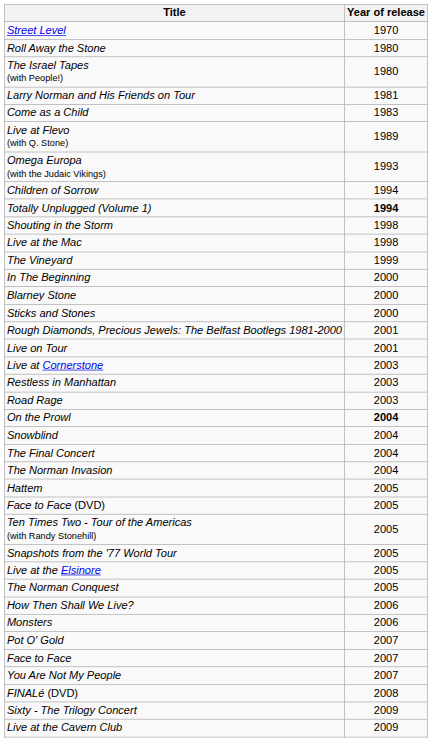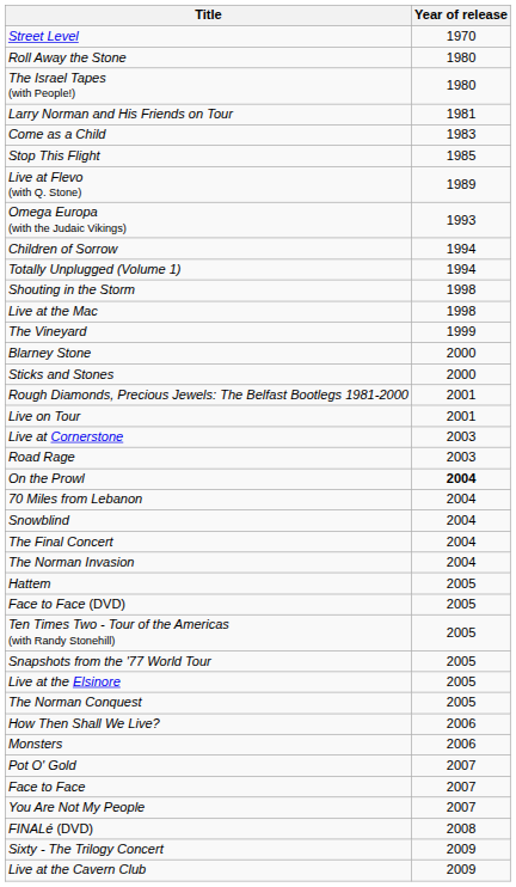 <table class="wikitable">
 <tr>
 <th align="left">Title</th>
 <th align="left">Year of release</th>
 </tr>
 <tr>
 <td align="left"><em><a href='#'>Street Level</a></em></td>
 <td style="text-align:center;">1970</td>
 </tr>
 <tr>
 <td align="left"><em>Roll Away the Stone</em></td>
 <td style="text-align:center;">1980</td>
 </tr>
 <tr>
 <td align="left"><em>The Israel Tapes</em> <br><small>(with People!)</small></td>
 <td style="text-align:center;">1980</td>
 </tr>
 <tr>
 <td align="left"><em>Larry Norman and His Friends on Tour</em></td>
 <td style="text-align:center;">1981</td>
 </tr>
 <tr>
 <td align="left"><em>Come as a Child</em></td>
 <td style="text-align:center;">1983</td>
 </tr>
 <tr>
+<td align="left"><em>Stop This Flight</em></td>
+<td style="text-align:center;">1985</td>
+</tr>
+<tr>
 <td align="left"><em>Live at Flevo</em> <br><small>(with Q. Stone)</small></td>
 <td style="text-align:center;">1989</td>
 </tr>
 <tr>
 <td align="left"><em>Omega Europa</em> <br><small>(with the Judaic Vikings)</small></td>
 <td style="text-align:center;">1993</td>
 </tr>
 <tr>
 <td align="left"><em>Children of Sorrow</em></td>
 <td style="text-align:center;">1994</td>
 </tr>
 <tr>
 <td align="left"><em>Totally Unplugged (Volume 1)</em></td>
-<td style="text-align:center;"><strong>1994</strong></td>
+<td style="text-align:center;">1994</td>
 </tr>
 <tr>
 <td align="left"><em>Shouting in the Storm</em></td>
 <td style="text-align:center;">1998</td>
 </tr>
 <tr>
 <td align="left"><em>Live at the Mac</em></td>
 <td style="text-align:center;">1998</td>
 </tr>
 <tr>
 <td align="left"><em>The Vineyard</em></td>
 <td style="text-align:center;">1999</td>
-</tr>
-<tr>
-<td align="left"><em>In The Beginning</em></td>
-<td style="text-align:center;">2000</td>
 </tr>
 <tr>
 <td align="left"><em>Blarney Stone</em></td>
 <td style="text-align:center;">2000</td>
 </tr>
 <tr>
 <td align="left"><em>Sticks and Stones</em></td>
 <td style="text-align:center;">2000</td>
 </tr>
 <tr>
 <td align="left"><em>Rough Diamonds, Precious Jewels: The Belfast Bootlegs 1981-2000</em></td>
 <td style="text-align:center;">2001</td>
 </tr>
 <tr>
 <td align="left"><em>Live on Tour</em></td>
 <td style="text-align:center;">2001</td>
 </tr>
 <tr>
 <td align="left"><em>Live at <a href='#'>Cornerstone</a></em></td>
 <td style="text-align:center;">2003</td>
 </tr>
 <tr>
-<td align="left"><em>Restless in Manhattan</em></td>
-<td style="text-align:center;">2003</td>
-</tr>
-<tr>
 <td align="left"><em>Road Rage</em></td>
 <td style="text-align:center;">2003</td>
 </tr>
 <tr>
 <td align="left"><em>On the Prowl</em></td>
 <td style="text-align:center;"><strong>2004</strong></td>
+</tr>
+<tr>
+<td align="left"><em>70 Miles from Lebanon</em></td>
+<td style="text-align:center;">2004</td>
 </tr>
 <tr>
 <td align="left"><em>Snowblind</em></td>
 <td style="text-align:center;">2004</td>
 </tr>
 <tr>
 <td align="left"><em>The Final Concert</em></td>
 <td style="text-align:center;">2004</td>
 </tr>
 <tr>
 <td align="left"><em>The Norman Invasion</em></td>
 <td style="text-align:center;">2004</td>
 </tr>
 <tr>
 <td align="left"><em>Hattem</em></td>
 <td style="text-align:center;">2005</td>
 </tr>
 <tr>
 <td align="left"><em>Face to Face</em> (DVD)</td>
 <td style="text-align:center;">2005</td>
 </tr>
 <tr>
 <td align="left"><em>Ten Times Two - Tour of the Americas</em> <br><small>(with Randy Stonehill)</small></td>
 <td style="text-align:center;">2005</td>
 </tr>
 <tr>
 <td align="left"><em>Snapshots from the '77 World Tour</em></td>
 <td style="text-align:center;">2005</td>
 </tr>
 <tr>
 <td align="left"><em>Live at the <a href='#'>Elsinore</a></em></td>
 <td style="text-align:center;">2005</td>
 </tr>
 <tr>
 <td align="left"><em>The Norman Conquest</em></td>
 <td style="text-align:center;">2005</td>
 </tr>
 <tr>
 <td align="left"><em>How Then Shall We Live?</em></td>
 <td style="text-align:center;">2006</td>
 </tr>
 <tr>
 <td align="left"><em>Monsters</em> </td>
 <td style="text-align:center;">2006</td>
 </tr>
 <tr>
 <td align="left"><em>Pot O' Gold</em></td>
 <td style="text-align:center;">2007</td>
 </tr>
 <tr>
 <td align="left"><em>Face to Face</em> </td>
 <td style="text-align:center;">2007</td>
 </tr>
 <tr>
 <td align="left"><em>You Are Not My People</em> </td>
 <td style="text-align:center;">2007</td>
 </tr>
 <tr>
 <td align="left"><em>FINALé</em> (DVD) </td>
 <td style="text-align:center;">2008</td>
 </tr>
 <tr>
 <td align="left"><em>Sixty - The Trilogy Concert</em> </td>
 <td style="text-align:center;">2009</td>
 </tr>
 <tr>
 <td align="left"><em>Live at the Cavern Club</em> </td>
 <td style="text-align:center;">2009</td>
 </tr>
 </table>
